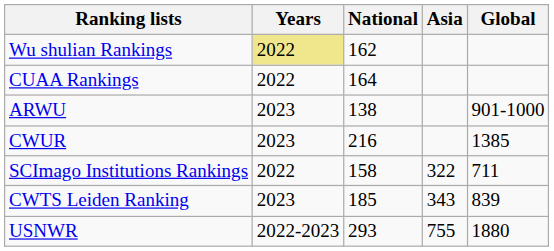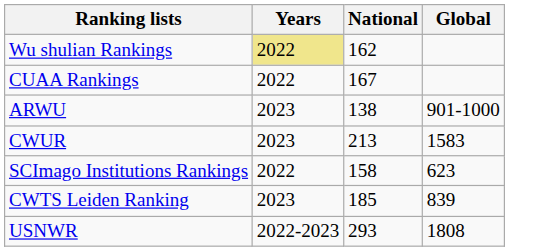 <table class="wikitable sortable">
 <tr>
 <th>Ranking lists</th>
 <th>Years</th>
 <th>National</th>
-<th>Asia</th>
 <th>Global</th>
 </tr>
 <tr>
 <td><a href='#'>Wu shulian Rankings</a></td>
 <td style="background: khaki;">2022</td>
 <td>162</td>
 <td></td>
-<td></td>
 </tr>
 <tr>
 <td><a href='#'>CUAA Rankings</a></td>
 <td>2022</td>
-<td>164</td>
-<td></td>
+<td>167</td>
 <td></td>
 </tr>
 <tr>
 <td><a href='#'>ARWU</a></td>
 <td>2023</td>
 <td>138</td>
-<td></td>
 <td>901-1000</td>
 </tr>
 <tr>
 <td><a href='#'>CWUR</a></td>
 <td>2023</td>
-<td>216</td>
-<td></td>
-<td>1385</td>
+<td>213</td>
+<td>1583</td>
 </tr>
 <tr>
 <td><a href='#'>SCImago Institutions Rankings</a></td>
 <td>2022</td>
 <td>158</td>
-<td>322</td>
-<td>711</td>
+<td>623</td>
 </tr>
 <tr>
 <td><a href='#'>CWTS Leiden Ranking</a></td>
 <td>2023</td>
 <td>185</td>
-<td>343</td>
 <td>839</td>
 </tr>
 <tr>
 <td><a href='#'>USNWR</a></td>
 <td>2022-2023</td>
 <td>293</td>
-<td>755</td>
-<td>1880</td>
+<td>1808</td>
 </tr>
 </table>
